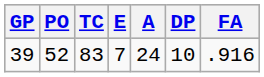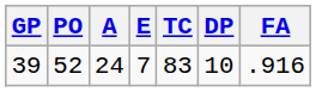 <table class="wikitable">
 <tr>
 <th><a href='#'>GP</a></th>
 <th><a href='#'>PO</a></th>
+<th><a href='#'>A</a></th>
+<th><a href='#'>E</a></th>
 <th><a href='#'>TC</a></th>
-<th><a href='#'>E</a></th>
-<th><a href='#'>A</a></th>
 <th><a href='#'>DP</a></th>
 <th><a href='#'>FA</a></th>
 </tr>
 <tr align=center>
 <td>39</td>
 <td>52</td>
+<td>24</td>
+<td>7</td>
 <td>83</td>
-<td>7</td>
-<td>24</td>
 <td>10</td>
 <td>.916</td>
 </tr>
 </table>
